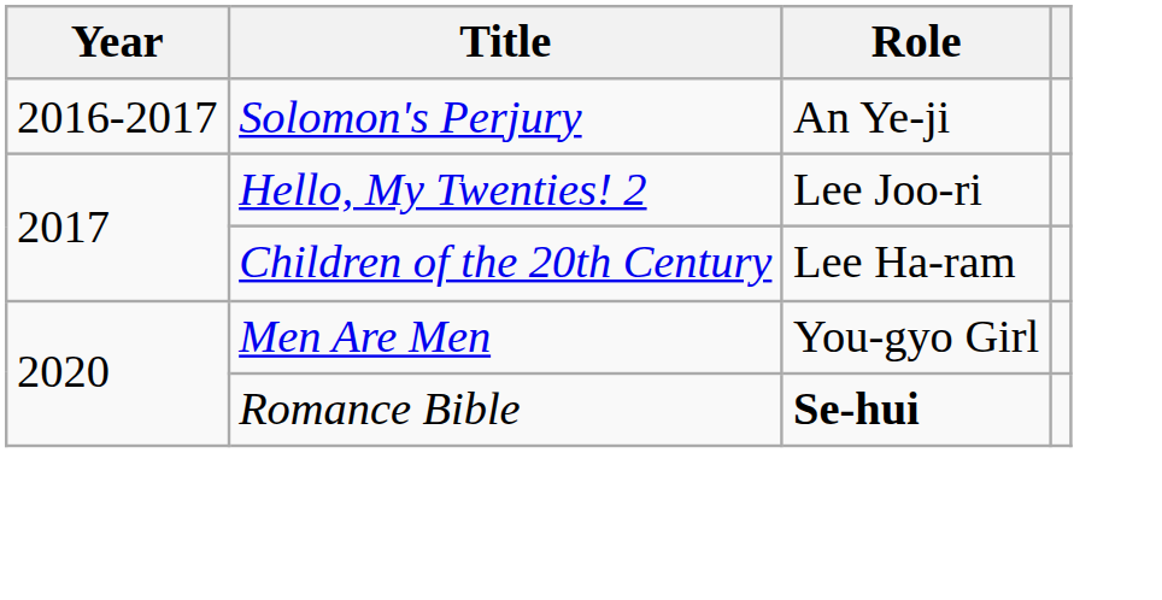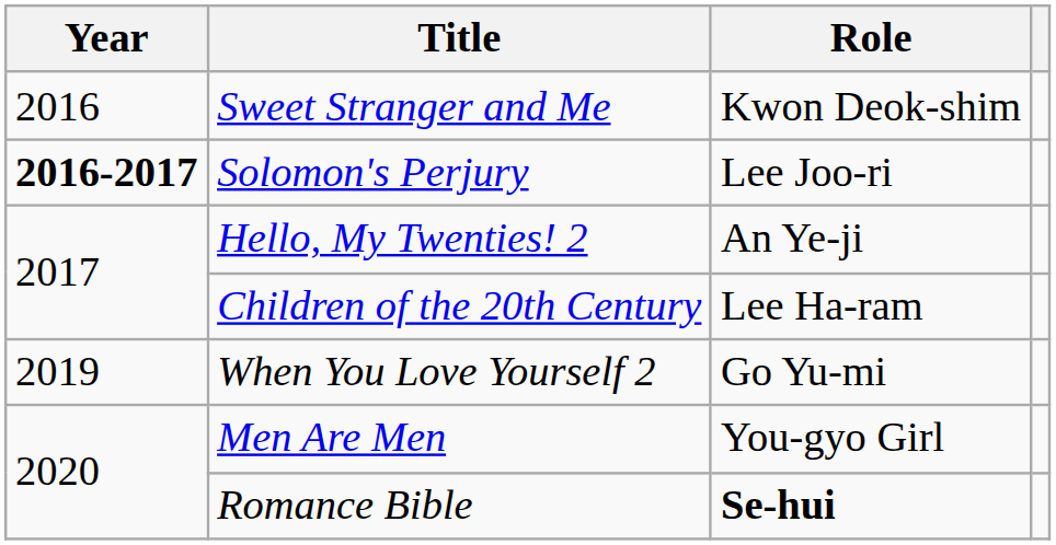 <table class="wikitable">
 <tr>
 <th scope="col">Year</th>
 <th scope="col">Title</th>
 <th scope="col">Role</th>
 <th scope="col"></th>
 </tr>
 <tr>
-<td>2016-2017</td>
+<td>2016</td>
+<td><em><a href='#'>Sweet Stranger and Me</a></em></td>
+<td>Kwon Deok-shim</td>
+<td></td>
+</tr>
+<tr>
+<td><strong>2016-2017</strong></td>
 <td><em><a href='#'>Solomon's Perjury</a></em></td>
-<td>An Ye-ji</td>
+<td>Lee Joo-ri</td>
 <td></td>
 </tr>
 <tr>
 <td rowspan="2">2017</td>
 <td><em><a href='#'>Hello, My Twenties! 2</a></em></td>
-<td>Lee Joo-ri</td>
+<td>An Ye-ji</td>
 <td></td>
 </tr>
 <tr>
 <td><em><a href='#'>Children of the 20th Century</a></em></td>
 <td>Lee Ha-ram</td>
+<td></td>
+</tr>
+<tr>
+<td>2019</td>
+<td><em>When You Love Yourself 2</em></td>
+<td>Go Yu-mi</td>
 <td></td>
 </tr>
 <tr>
 <td rowspan="2">2020</td>
 <td><em><a href='#'>Men Are Men</a></em></td>
 <td>You-gyo Girl</td>
 <td></td>
 </tr>
 <tr>
 <td><em>Romance Bible</em></td>
 <td><strong>Se-hui</strong></td>
 <td></td>
 </tr>
 </table>
